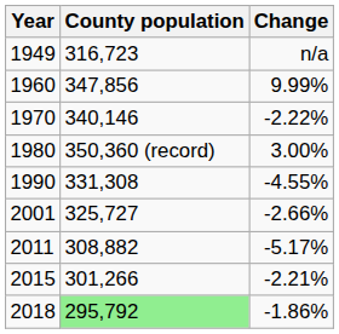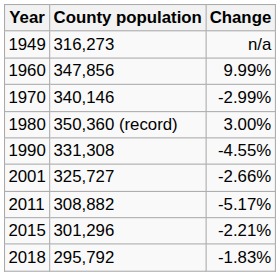 <table class="wikitable">
 <tr>
 <th>Year</th>
 <th>County population</th>
 <th>Change</th>
 </tr>
 <tr>
 <td>1949</td>
-<td>316,723</td>
+<td>316,273</td>
 <td align="right">n/a</td>
 </tr>
 <tr>
 <td>1960</td>
 <td> 347,856</td>
 <td align="right">9.99%</td>
 </tr>
 <tr>
 <td>1970</td>
 <td> 340,146</td>
-<td align="right">-2.22%</td>
+<td align="right">-2.99%</td>
 </tr>
 <tr>
 <td>1980</td>
 <td> 350,360 (record)</td>
 <td align="right">3.00%</td>
 </tr>
 <tr>
 <td>1990</td>
 <td> 331,308</td>
 <td align="right">-4.55%</td>
 </tr>
 <tr>
 <td>2001</td>
 <td> 325,727</td>
 <td align="right">-2.66%</td>
 </tr>
 <tr>
 <td>2011</td>
 <td> 308,882</td>
 <td align="right">-5.17%</td>
 </tr>
 <tr>
 <td>2015</td>
-<td> 301,266</td>
+<td> 301,296</td>
 <td align="right">-2.21%</td>
 </tr>
 <tr>
 <td>2018</td>
-<td style="background: lightgreen;"> 295,792</td>
-<td align="right">-1.86%</td>
+<td> 295,792</td>
+<td align="right">-1.83%</td>
 </tr>
 </table>
